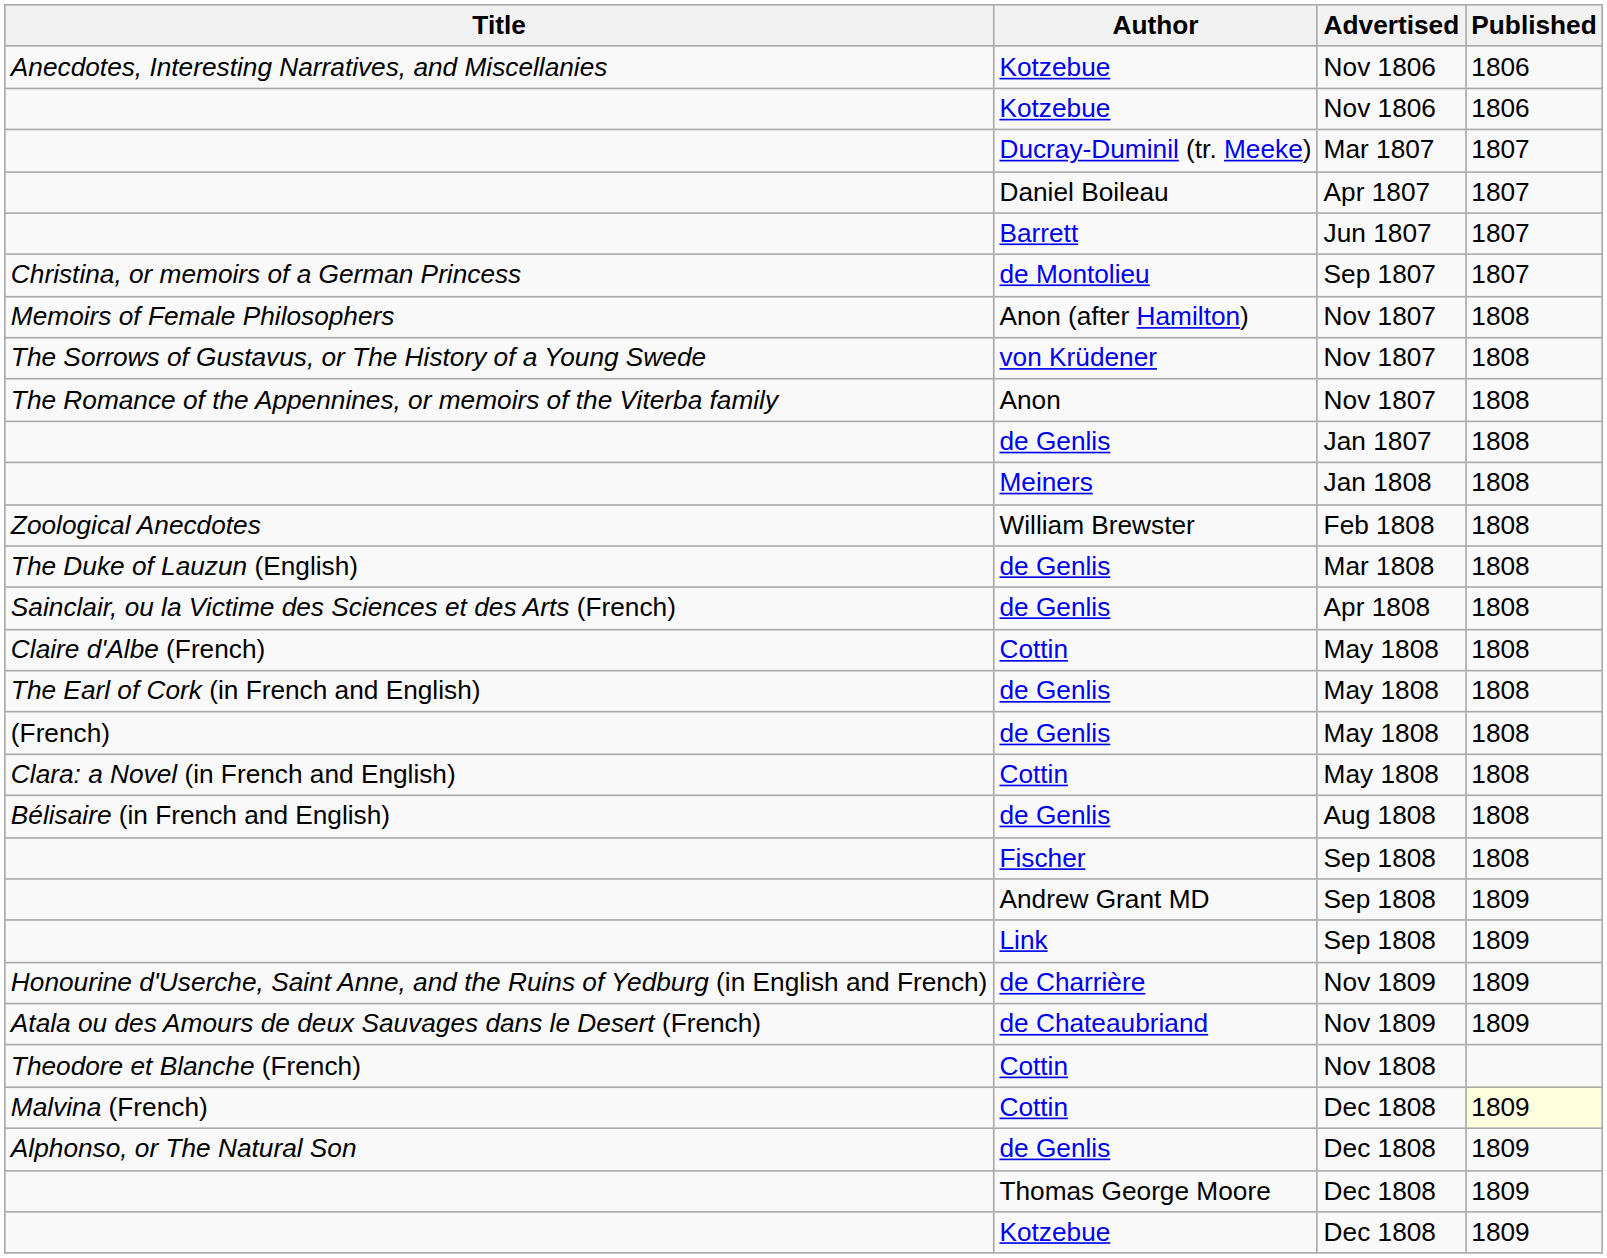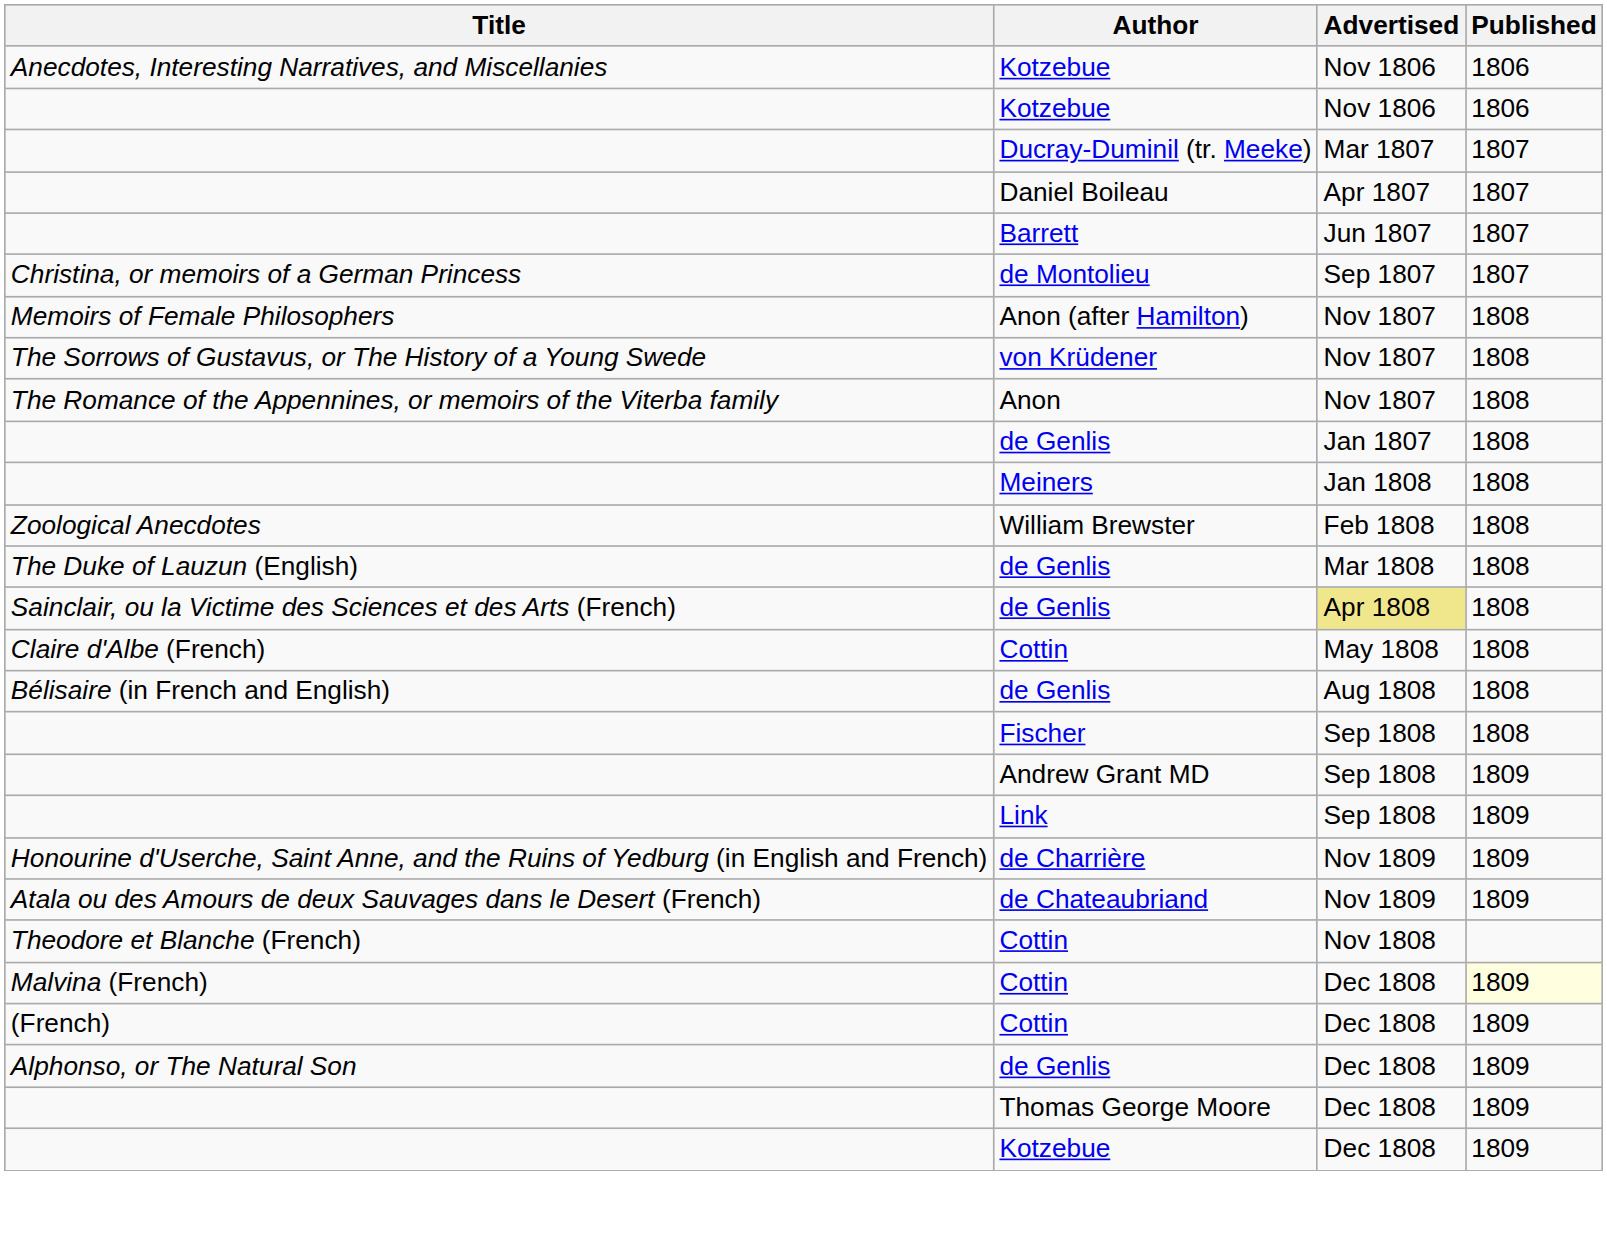 <table class="wikitable mw-collapsible mw-collapsed">
 <tr>
 <th>Title</th>
 <th>Author</th>
 <th>Advertised</th>
 <th>Published</th>
 </tr>
 <tr>
 <td><em>Anecdotes, Interesting Narratives, and Miscellanies</em></td>
 <td><a href='#'>Kotzebue</a></td>
 <td>Nov 1806</td>
 <td>1806</td>
 </tr>
 <tr>
 <td><em></em></td>
 <td><a href='#'>Kotzebue</a></td>
 <td>Nov 1806</td>
 <td>1806</td>
 </tr>
 <tr>
 <td><em></em></td>
 <td><a href='#'>Ducray-Duminil</a> (tr. <a href='#'>Meeke</a>)</td>
 <td>Mar 1807</td>
 <td>1807</td>
 </tr>
 <tr>
 <td></td>
 <td>Daniel Boileau</td>
 <td>Apr 1807</td>
 <td>1807</td>
 </tr>
 <tr>
 <td><em></em></td>
 <td><a href='#'>Barrett</a></td>
 <td>Jun 1807</td>
 <td>1807</td>
 </tr>
 <tr>
 <td><em>Christina, or memoirs of a German Princess</em></td>
 <td><a href='#'>de Montolieu</a></td>
 <td>Sep 1807</td>
 <td>1807</td>
 </tr>
 <tr>
 <td><em>Memoirs of Female Philosophers</em></td>
 <td>Anon (after <a href='#'>Hamilton</a>)</td>
 <td>Nov 1807</td>
 <td>1808</td>
 </tr>
 <tr>
 <td><em>The Sorrows of Gustavus, or The History of a Young Swede</em></td>
 <td><a href='#'>von Krüdener</a></td>
 <td>Nov 1807</td>
 <td>1808</td>
 </tr>
 <tr>
 <td><em>The Romance of the Appennines, or memoirs of the Viterba family</em></td>
 <td>Anon</td>
 <td>Nov 1807</td>
 <td>1808</td>
 </tr>
 <tr>
 <td><em></em></td>
 <td><a href='#'>de Genlis</a></td>
 <td>Jan 1807</td>
 <td>1808</td>
 </tr>
 <tr>
 <td></td>
 <td><a href='#'>Meiners</a></td>
 <td>Jan 1808</td>
 <td>1808</td>
 </tr>
 <tr>
 <td><em>Zoological Anecdotes</em></td>
 <td>William Brewster</td>
 <td>Feb 1808</td>
 <td>1808</td>
 </tr>
 <tr>
 <td><em>The Duke of Lauzun</em> (English)</td>
 <td><a href='#'>de Genlis</a></td>
 <td>Mar 1808</td>
 <td>1808</td>
 </tr>
 <tr>
 <td><em>Sainclair, ou la Victime des Sciences et des Arts</em> (French)</td>
 <td><a href='#'>de Genlis</a></td>
-<td>Apr 1808</td>
+<td style="background: khaki;">Apr 1808</td>
 <td>1808</td>
 </tr>
 <tr>
 <td><em>Claire d'Albe</em> (French)</td>
-<td><a href='#'>Cottin</a></td>
-<td>May 1808</td>
-<td>1808</td>
-</tr>
-<tr>
-<td><em>The Earl of Cork</em> (in French and English)</td>
-<td><a href='#'>de Genlis</a></td>
-<td>May 1808</td>
-<td>1808</td>
-</tr>
-<tr>
-<td><em></em> (French)</td>
-<td><a href='#'>de Genlis</a></td>
-<td>May 1808</td>
-<td>1808</td>
-</tr>
-<tr>
-<td><em>Clara: a Novel</em> (in French and English)</td>
 <td><a href='#'>Cottin</a></td>
 <td>May 1808</td>
 <td>1808</td>
 </tr>
 <tr>
 <td><em>Bélisaire</em> (in French and English)</td>
 <td><a href='#'>de Genlis</a></td>
 <td>Aug 1808</td>
 <td>1808</td>
 </tr>
 <tr>
 <td><em></em></td>
 <td><a href='#'>Fischer</a></td>
 <td>Sep 1808</td>
 <td>1808</td>
 </tr>
 <tr>
 <td><em></em></td>
 <td>Andrew Grant MD</td>
 <td>Sep 1808</td>
 <td>1809</td>
 </tr>
 <tr>
 <td><em></em></td>
 <td><a href='#'>Link</a></td>
 <td>Sep 1808</td>
 <td>1809</td>
 </tr>
 <tr>
 <td><em>Honourine d'Userche, Saint Anne, and the Ruins of Yedburg</em> (in English and French)</td>
 <td><a href='#'>de Charrière</a></td>
 <td>Nov 1809</td>
 <td>1809</td>
 </tr>
 <tr>
 <td><em>Atala ou des Amours de deux Sauvages dans le Desert</em> (French)</td>
 <td><a href='#'>de Chateaubriand</a></td>
 <td>Nov 1809</td>
 <td>1809</td>
 </tr>
 <tr>
 <td><em>Theodore et Blanche</em> (French)</td>
 <td><a href='#'>Cottin</a></td>
 <td>Nov 1808</td>
 <td></td>
 </tr>
 <tr>
 <td><em>Malvina</em> (French)</td>
 <td><a href='#'>Cottin</a></td>
 <td>Dec 1808</td>
 <td style="background: lightyellow;">1809</td>
 </tr>
 <tr>
+<td><em></em> (French)</td>
+<td><a href='#'>Cottin</a></td>
+<td>Dec 1808</td>
+<td>1809</td>
+</tr>
+<tr>
 <td><em>Alphonso, or The Natural Son</em></td>
 <td><a href='#'>de Genlis</a></td>
 <td>Dec 1808</td>
 <td>1809</td>
 </tr>
 <tr>
 <td><em></em></td>
 <td>Thomas George Moore</td>
 <td>Dec 1808</td>
 <td>1809</td>
 </tr>
 <tr>
 <td><em></em></td>
 <td><a href='#'>Kotzebue</a></td>
 <td>Dec 1808</td>
 <td>1809</td>
 </tr>
 </table>
